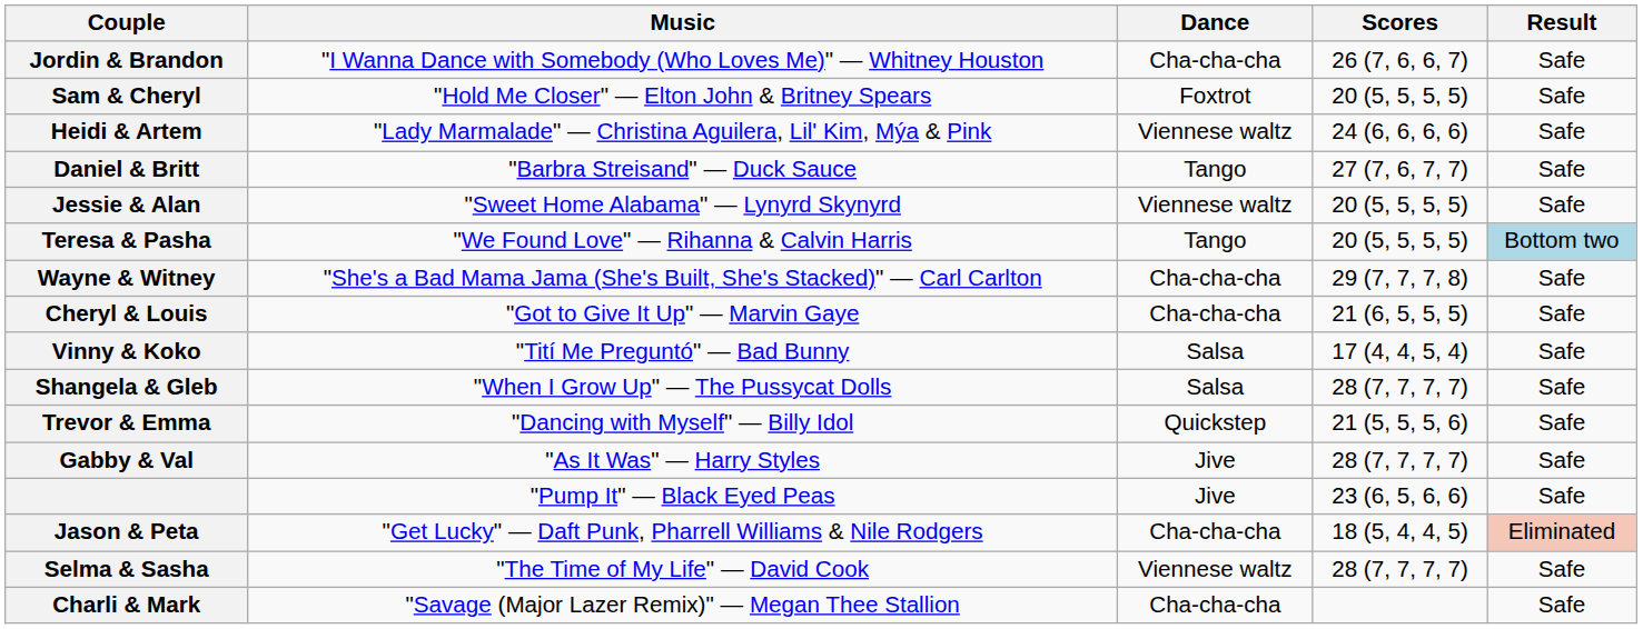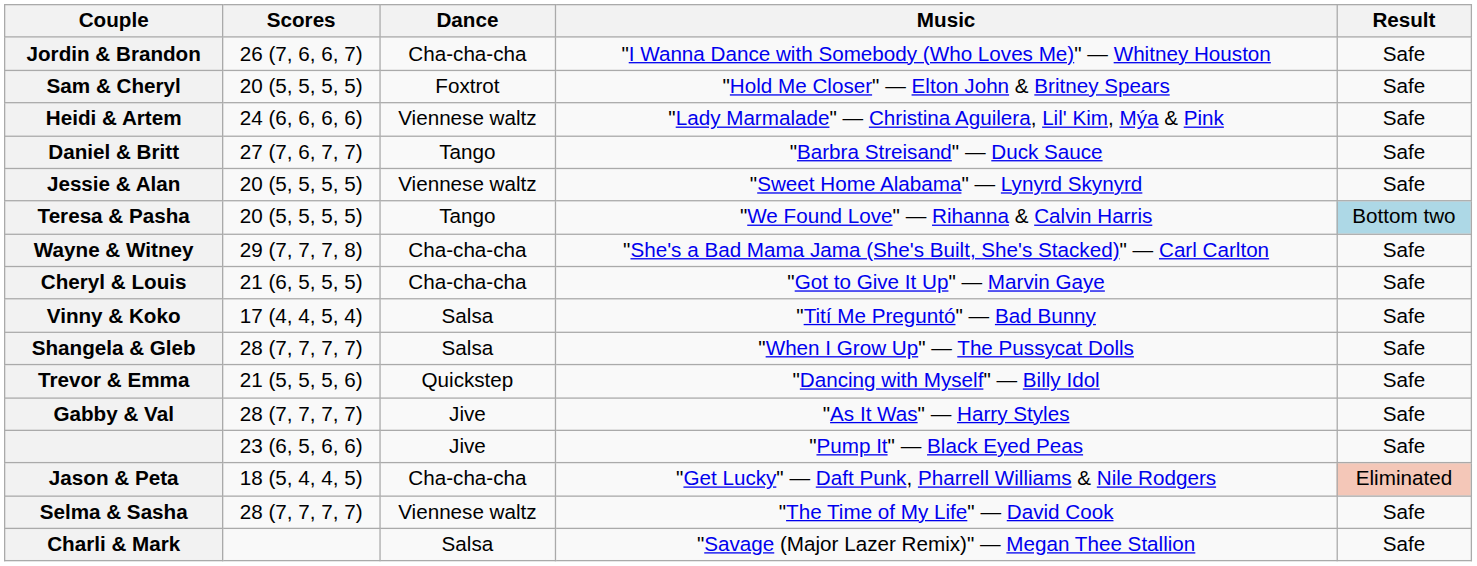 <table class="wikitable sortable" style="text-align:center; width: 90%">
 <tr>
 <th scope="col">Couple</th>
+<th scope="col">Scores</th>
+<th scope="col" class="unsortable">Dance</th>
 <th scope="col" class="unsortable">Music</th>
-<th scope="col" class="unsortable">Dance</th>
-<th scope="col">Scores</th>
 <th scope="col" class="unsortable">Result</th>
 </tr>
 <tr>
 <th scope="row">Jordin & Brandon</th>
+<td>26 (7, 6, 6, 7)</td>
+<td>Cha-cha-cha</td>
 <td>"<a href='#'>I Wanna Dance with Somebody (Who Loves Me)</a>" — <a href='#'>Whitney Houston</a></td>
-<td>Cha-cha-cha</td>
-<td>26 (7, 6, 6, 7)</td>
 <td>Safe</td>
 </tr>
 <tr>
 <th scope="row">Sam & Cheryl</th>
+<td>20 (5, 5, 5, 5)</td>
+<td>Foxtrot</td>
 <td>"<a href='#'>Hold Me Closer</a>" — <a href='#'>Elton John</a> & <a href='#'>Britney Spears</a></td>
-<td>Foxtrot</td>
-<td>20 (5, 5, 5, 5)</td>
 <td>Safe</td>
 </tr>
 <tr>
 <th scope="row">Heidi & Artem</th>
+<td>24 (6, 6, 6, 6)</td>
+<td>Viennese waltz</td>
 <td>"<a href='#'>Lady Marmalade</a>" — <a href='#'>Christina Aguilera</a>, <a href='#'>Lil' Kim</a>, <a href='#'>Mýa</a> & <a href='#'>Pink</a></td>
-<td>Viennese waltz</td>
-<td>24 (6, 6, 6, 6)</td>
 <td>Safe</td>
 </tr>
 <tr>
 <th scope="row">Daniel & Britt</th>
+<td>27 (7, 6, 7, 7)</td>
+<td>Tango</td>
 <td>"<a href='#'>Barbra Streisand</a>" — <a href='#'>Duck Sauce</a></td>
-<td>Tango</td>
-<td>27 (7, 6, 7, 7)</td>
 <td>Safe</td>
 </tr>
 <tr>
 <th scope="row">Jessie & Alan</th>
+<td>20 (5, 5, 5, 5)</td>
+<td>Viennese waltz</td>
 <td>"<a href='#'>Sweet Home Alabama</a>" — <a href='#'>Lynyrd Skynyrd</a></td>
-<td>Viennese waltz</td>
-<td>20 (5, 5, 5, 5)</td>
 <td>Safe</td>
 </tr>
 <tr>
 <th scope="row">Teresa & Pasha</th>
+<td>20 (5, 5, 5, 5)</td>
+<td>Tango</td>
 <td>"<a href='#'>We Found Love</a>" — <a href='#'>Rihanna</a> & <a href='#'>Calvin Harris</a></td>
-<td>Tango</td>
-<td>20 (5, 5, 5, 5)</td>
 <td bgcolor=lightblue>Bottom two</td>
 </tr>
 <tr>
 <th scope="row">Wayne & Witney</th>
+<td>29 (7, 7, 7, 8)</td>
+<td>Cha-cha-cha</td>
 <td>"<a href='#'>She's a Bad Mama Jama (She's Built, She's Stacked)</a>" — <a href='#'>Carl Carlton</a></td>
-<td>Cha-cha-cha</td>
-<td>29 (7, 7, 7, 8)</td>
 <td>Safe</td>
 </tr>
 <tr>
 <th scope="row">Cheryl & Louis</th>
+<td>21 (6, 5, 5, 5)</td>
+<td>Cha-cha-cha</td>
 <td>"<a href='#'>Got to Give It Up</a>" — <a href='#'>Marvin Gaye</a></td>
-<td>Cha-cha-cha</td>
-<td>21 (6, 5, 5, 5)</td>
 <td>Safe</td>
 </tr>
 <tr>
 <th scope="row">Vinny & Koko</th>
+<td>17 (4, 4, 5, 4)</td>
+<td>Salsa</td>
 <td>"<a href='#'>Tití Me Preguntó</a>" — <a href='#'>Bad Bunny</a></td>
-<td>Salsa</td>
-<td>17 (4, 4, 5, 4)</td>
 <td>Safe</td>
 </tr>
 <tr>
 <th scope="row">Shangela & Gleb</th>
+<td>28 (7, 7, 7, 7)</td>
+<td>Salsa</td>
 <td>"<a href='#'>When I Grow Up</a>" — <a href='#'>The Pussycat Dolls</a></td>
-<td>Salsa</td>
-<td>28 (7, 7, 7, 7)</td>
 <td>Safe</td>
 </tr>
 <tr>
 <th scope="row">Trevor & Emma</th>
+<td>21 (5, 5, 5, 6)</td>
+<td>Quickstep</td>
 <td>"<a href='#'>Dancing with Myself</a>" — <a href='#'>Billy Idol</a></td>
-<td>Quickstep</td>
-<td>21 (5, 5, 5, 6)</td>
 <td>Safe</td>
 </tr>
 <tr>
 <th scope="row">Gabby & Val</th>
+<td>28 (7, 7, 7, 7)</td>
+<td>Jive</td>
 <td>"<a href='#'>As It Was</a>" — <a href='#'>Harry Styles</a></td>
-<td>Jive</td>
-<td>28 (7, 7, 7, 7)</td>
 <td>Safe</td>
 </tr>
 <tr>
 <th scope="row"></th>
+<td>23 (6, 5, 6, 6)</td>
+<td>Jive</td>
 <td>"<a href='#'>Pump It</a>" — <a href='#'>Black Eyed Peas</a></td>
-<td>Jive</td>
-<td>23 (6, 5, 6, 6)</td>
 <td>Safe</td>
 </tr>
 <tr>
 <th scope="row">Jason & Peta</th>
+<td>18 (5, 4, 4, 5)</td>
+<td>Cha-cha-cha</td>
 <td>"<a href='#'>Get Lucky</a>" — <a href='#'>Daft Punk</a>, <a href='#'>Pharrell Williams</a> & <a href='#'>Nile Rodgers</a></td>
-<td>Cha-cha-cha</td>
-<td>18 (5, 4, 4, 5)</td>
 <td bgcolor= f4c7b8>Eliminated</td>
 </tr>
 <tr>
 <th scope="row">Selma & Sasha</th>
+<td>28 (7, 7, 7, 7)</td>
+<td>Viennese waltz</td>
 <td>"<a href='#'>The Time of My Life</a>" — <a href='#'>David Cook</a></td>
-<td>Viennese waltz</td>
-<td>28 (7, 7, 7, 7)</td>
 <td>Safe</td>
 </tr>
 <tr>
 <th scope="row">Charli & Mark</th>
+<td></td>
+<td>Salsa</td>
 <td>"<a href='#'>Savage</a> (Major Lazer Remix)" — <a href='#'>Megan Thee Stallion</a></td>
-<td>Cha-cha-cha</td>
-<td></td>
 <td>Safe</td>
 </tr>
 </table>
